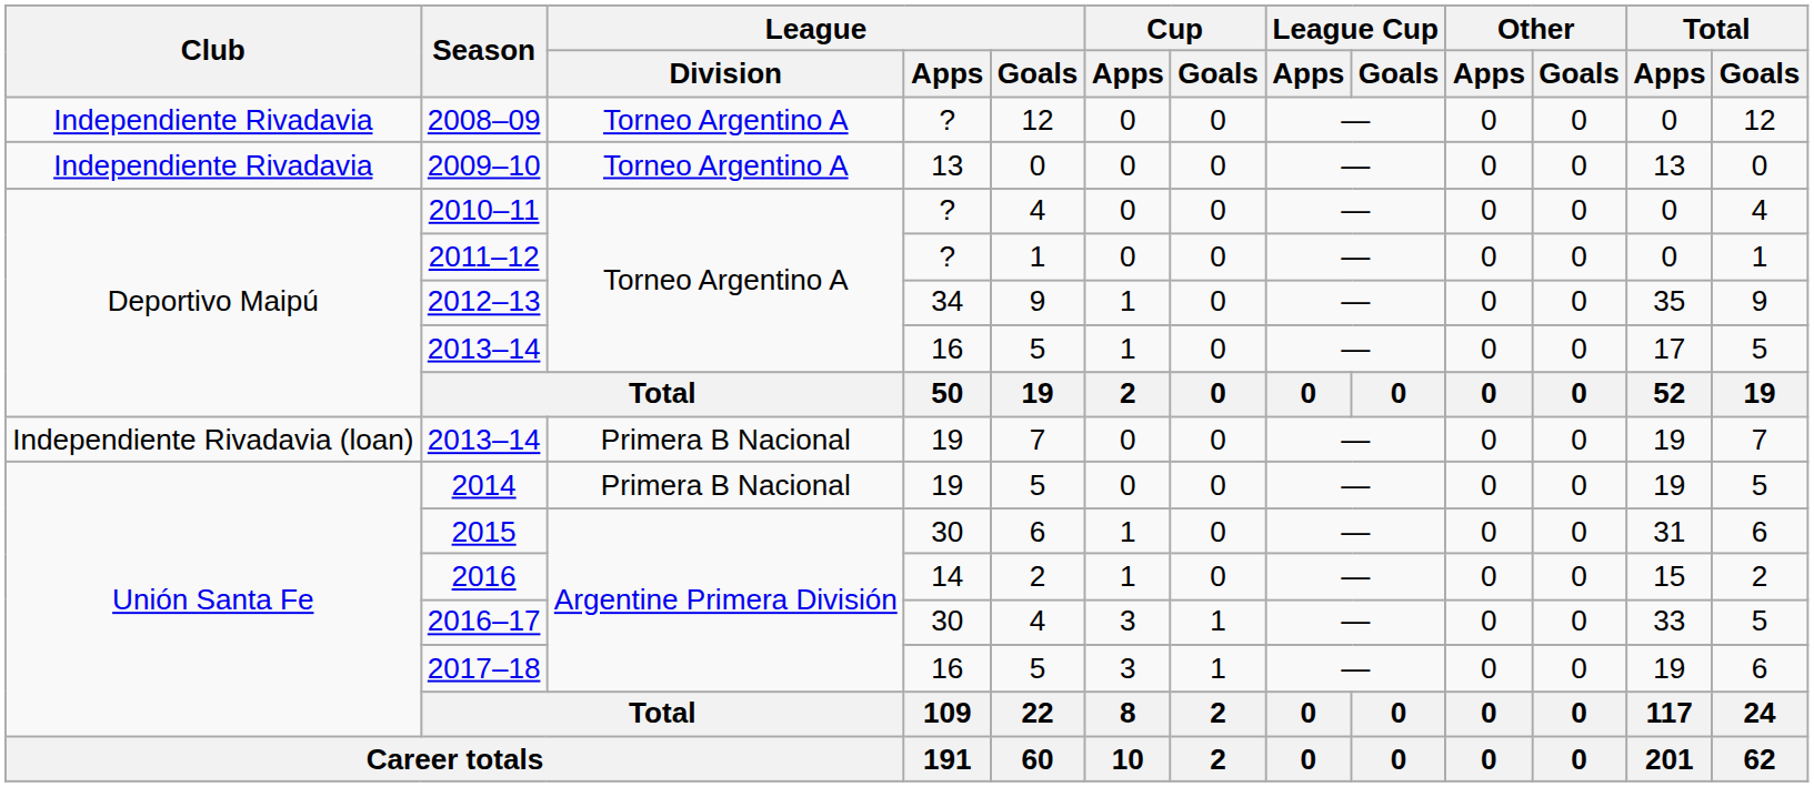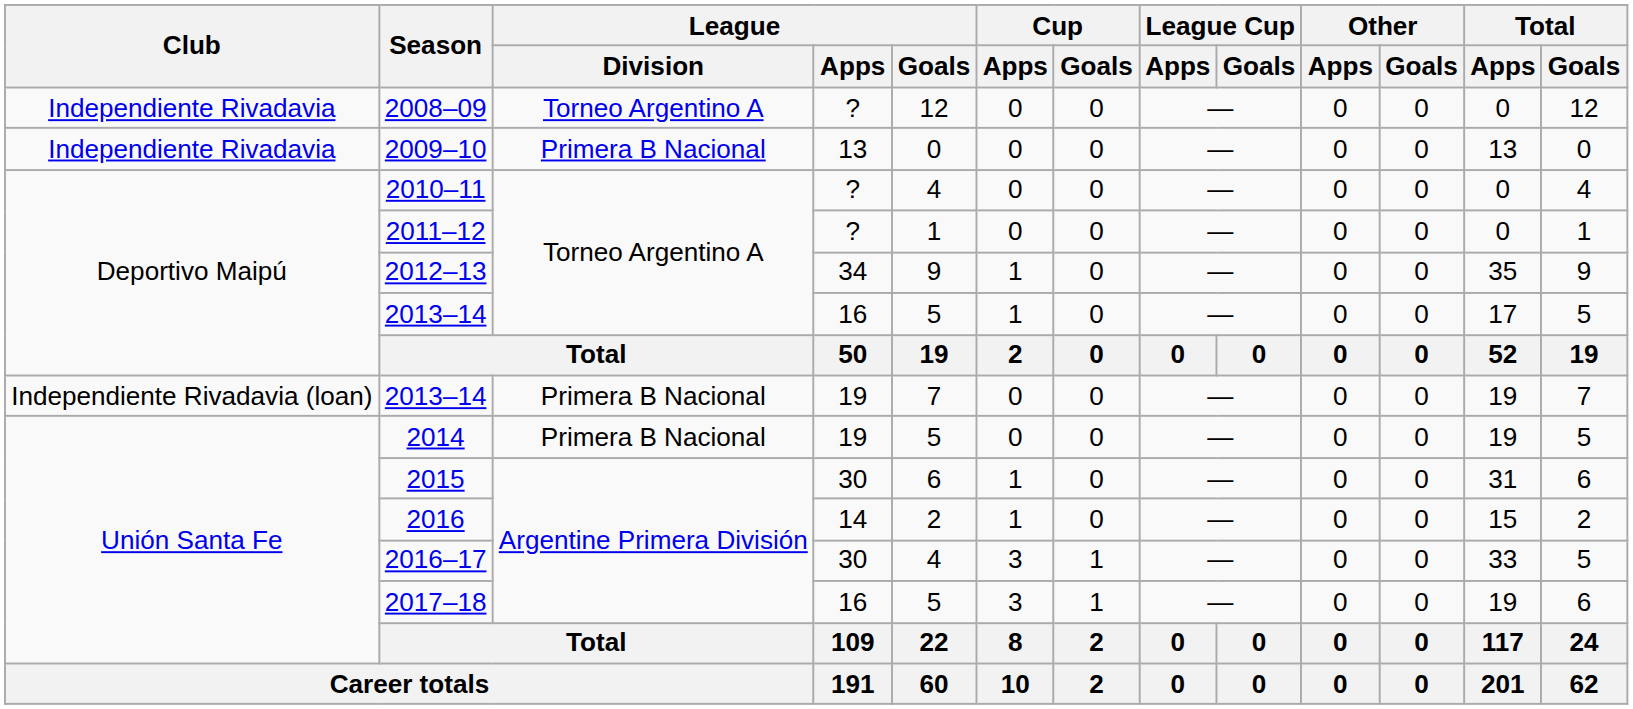 <table class="wikitable" style="font-size:85%; text-align: center">
 <tr>
 <th rowspan=2>Club</th>
 <th rowspan=2>Season</th>
 <th colspan=3>League</th>
 <th colspan=2>Cup</th>
 <th colspan=2>League Cup</th>
 <th colspan=2>Other</th>
 <th colspan=2>Total</th>
 </tr>
 <tr>
 <th>Division</th>
 <th>Apps</th>
 <th>Goals</th>
 <th>Apps</th>
 <th>Goals</th>
 <th>Apps</th>
 <th>Goals</th>
 <th>Apps</th>
 <th>Goals</th>
 <th>Apps</th>
 <th>Goals</th>
 </tr>
 <tr>
 <td><a href='#'>Independiente Rivadavia</a></td>
 <td><a href='#'>2008–09</a></td>
 <td><a href='#'>Torneo Argentino A</a></td>
 <td>?</td>
 <td>12</td>
 <td>0</td>
 <td>0</td>
 <td colspan=2>—</td>
 <td>0</td>
 <td>0</td>
 <td>0</td>
 <td>12</td>
 </tr>
 <tr>
 <td><a href='#'>Independiente Rivadavia</a></td>
 <td><a href='#'>2009–10</a></td>
-<td><a href='#'>Torneo Argentino A</a></td>
+<td><a href='#'>Primera B Nacional</a></td>
 <td>13</td>
 <td>0</td>
 <td>0</td>
 <td>0</td>
 <td colspan=2>—</td>
 <td>0</td>
 <td>0</td>
 <td>13</td>
 <td>0</td>
 </tr>
 <tr>
 <td rowspan=5>Deportivo Maipú</td>
 <td><a href='#'>2010–11</a></td>
 <td rowspan=4>Torneo Argentino A</td>
 <td>?</td>
 <td>4</td>
 <td>0</td>
 <td>0</td>
 <td colspan=2>—</td>
 <td>0</td>
 <td>0</td>
 <td>0</td>
 <td>4</td>
 </tr>
 <tr>
 <td><a href='#'>2011–12</a></td>
 <td>?</td>
 <td>1</td>
 <td>0</td>
 <td>0</td>
 <td colspan=2>—</td>
 <td>0</td>
 <td>0</td>
 <td>0</td>
 <td>1</td>
 </tr>
 <tr>
 <td><a href='#'>2012–13</a></td>
 <td>34</td>
 <td>9</td>
 <td>1</td>
 <td>0</td>
 <td colspan=2>—</td>
 <td>0</td>
 <td>0</td>
 <td>35</td>
 <td>9</td>
 </tr>
 <tr>
 <td><a href='#'>2013–14</a></td>
 <td>16</td>
 <td>5</td>
 <td>1</td>
 <td>0</td>
 <td colspan=2>—</td>
 <td>0</td>
 <td>0</td>
 <td>17</td>
 <td>5</td>
 </tr>
 <tr>
 <th colspan=2>Total</th>
 <th>50</th>
 <th>19</th>
 <th>2</th>
 <th>0</th>
 <th>0</th>
 <th>0</th>
 <th>0</th>
 <th>0</th>
 <th>52</th>
 <th>19</th>
 </tr>
 <tr>
 <td>Independiente Rivadavia (loan)</td>
 <td><a href='#'>2013–14</a></td>
 <td>Primera B Nacional</td>
 <td>19</td>
 <td>7</td>
 <td>0</td>
 <td>0</td>
 <td colspan=2>—</td>
 <td>0</td>
 <td>0</td>
 <td>19</td>
 <td>7</td>
 </tr>
 <tr>
 <td rowspan=6><a href='#'>Unión Santa Fe</a></td>
 <td><a href='#'>2014</a></td>
 <td>Primera B Nacional</td>
 <td>19</td>
 <td>5</td>
 <td>0</td>
 <td>0</td>
 <td colspan=2>—</td>
 <td>0</td>
 <td>0</td>
 <td>19</td>
 <td>5</td>
 </tr>
 <tr>
 <td><a href='#'>2015</a></td>
 <td rowspan=4><a href='#'>Argentine Primera División</a></td>
 <td>30</td>
 <td>6</td>
 <td>1</td>
 <td>0</td>
 <td colspan=2>—</td>
 <td>0</td>
 <td>0</td>
 <td>31</td>
 <td>6</td>
 </tr>
 <tr>
 <td><a href='#'>2016</a></td>
 <td>14</td>
 <td>2</td>
 <td>1</td>
 <td>0</td>
 <td colspan=2>—</td>
 <td>0</td>
 <td>0</td>
 <td>15</td>
 <td>2</td>
 </tr>
 <tr>
 <td><a href='#'>2016–17</a></td>
 <td>30</td>
 <td>4</td>
 <td>3</td>
 <td>1</td>
 <td colspan=2>—</td>
 <td>0</td>
 <td>0</td>
 <td>33</td>
 <td>5</td>
 </tr>
 <tr>
 <td><a href='#'>2017–18</a></td>
 <td>16</td>
 <td>5</td>
 <td>3</td>
 <td>1</td>
 <td colspan=2>—</td>
 <td>0</td>
 <td>0</td>
 <td>19</td>
 <td>6</td>
 </tr>
 <tr>
 <th colspan=2>Total</th>
 <th>109</th>
 <th>22</th>
 <th>8</th>
 <th>2</th>
 <th>0</th>
 <th>0</th>
 <th>0</th>
 <th>0</th>
 <th>117</th>
 <th>24</th>
 </tr>
 <tr>
 <th colspan=3>Career totals</th>
 <th>191</th>
 <th>60</th>
 <th>10</th>
 <th>2</th>
 <th>0</th>
 <th>0</th>
 <th>0</th>
 <th>0</th>
 <th>201</th>
 <th>62</th>
 </tr>
 </table>
